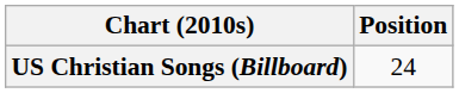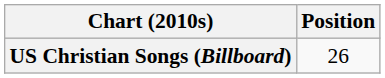 <table class="wikitable plainrowheaders" style="text-align:center">
 <tr>
 <th scope="col">Chart (2010s)</th>
 <th scope="col">Position</th>
 </tr>
 <tr>
 <th scope="row">US Christian Songs (<em>Billboard</em>)</th>
-<td>24</td>
+<td>26</td>
 </tr>
 </table>
